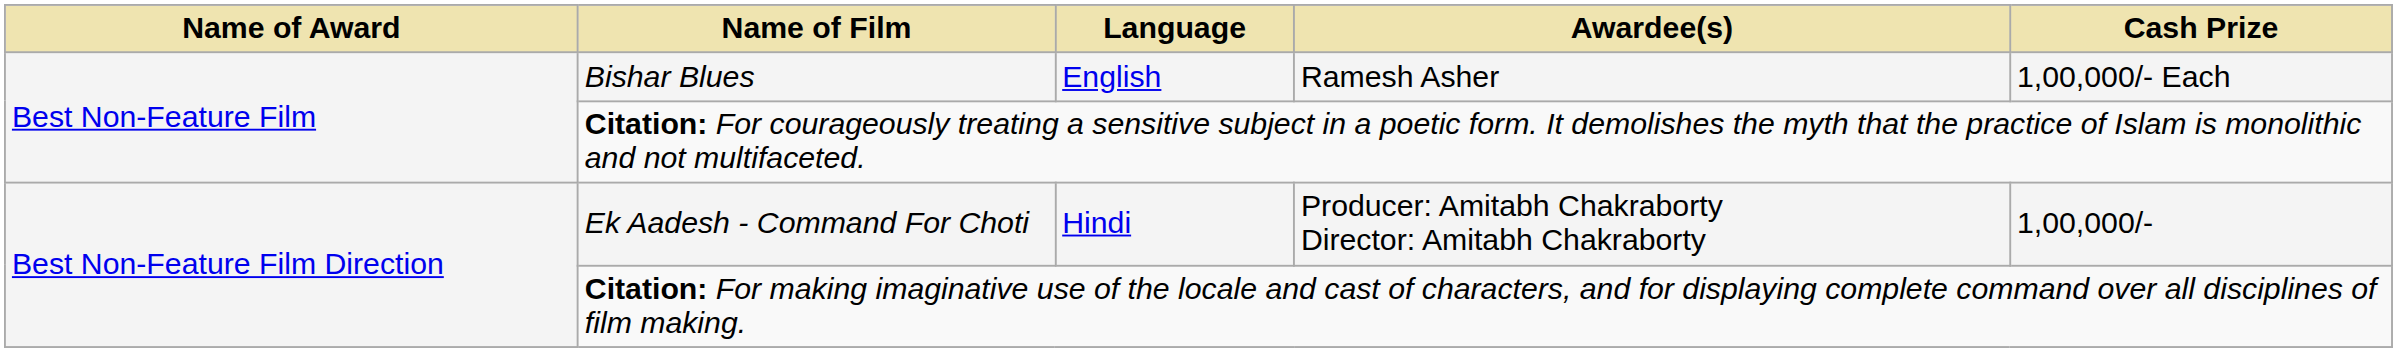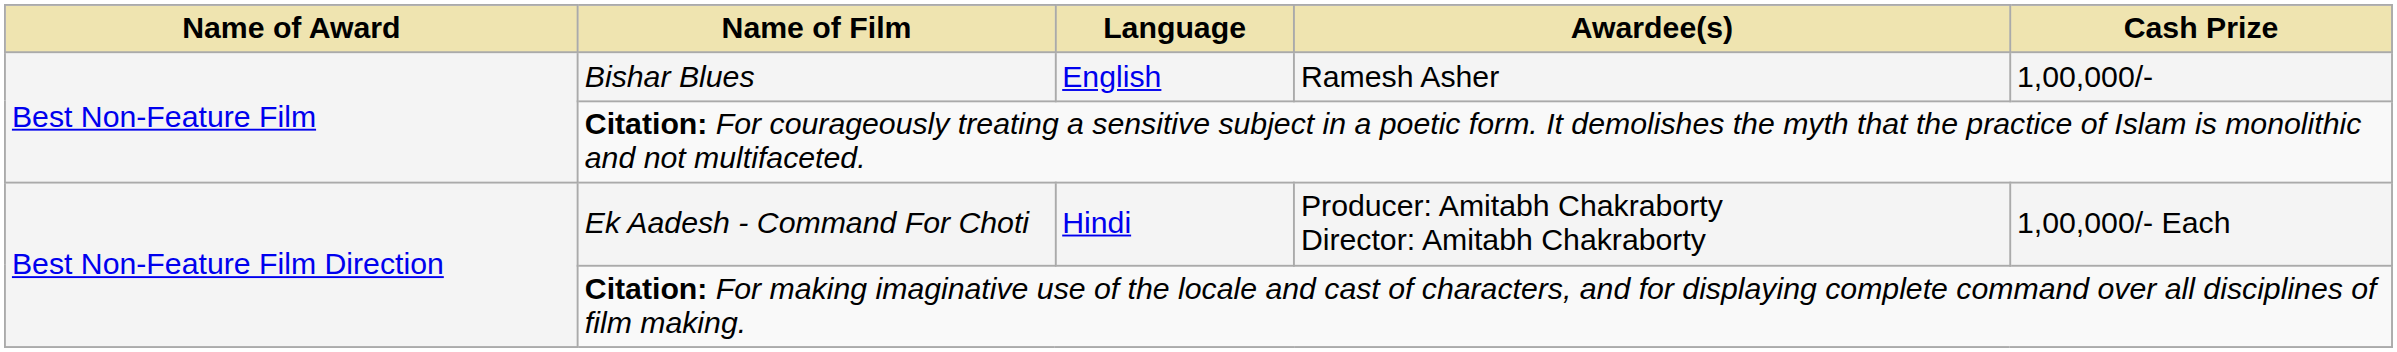 <table class="wikitable" style="width:100%;">
 <tr>
 <th style="background-color:#EFE4B0;width:24%;">Name of Award</th>
 <th style="background-color:#EFE4B0;width:20%;">Name of Film</th>
 <th style="background-color:#EFE4B0;width:10%;">Language</th>
 <th style="background-color:#EFE4B0;width:30%;">Awardee(s)</th>
 <th style="background-color:#EFE4B0;width:16%;">Cash Prize</th>
 </tr>
 <tr style="background-color:#F4F4F4">
 <td rowspan="2"><a href='#'>Best Non-Feature Film</a></td>
 <td><em>Bishar Blues</em></td>
 <td><a href='#'>English</a></td>
 <td>Ramesh Asher</td>
-<td> 1,00,000/- Each</td>
+<td> 1,00,000/-</td>
 </tr>
 <tr style="background-color:#F9F9F9">
 <td colspan="4"><strong>Citation:</strong> <em>For courageously treating a sensitive subject in a poetic form. It demolishes the myth that the practice of Islam is monolithic and not multifaceted.</em></td>
 </tr>
 <tr style="background-color:#F4F4F4">
 <td rowspan="2"><a href='#'>Best Non-Feature Film Direction</a></td>
 <td><em>Ek Aadesh - Command For Choti</em></td>
 <td><a href='#'>Hindi</a></td>
 <td>Producer: Amitabh Chakraborty<br>Director: Amitabh Chakraborty</td>
-<td> 1,00,000/-</td>
+<td> 1,00,000/- Each</td>
 </tr>
 <tr style="background-color:#F9F9F9">
 <td colspan="4"><strong>Citation:</strong> <em>For making imaginative use of the locale and cast of characters, and for displaying complete command over all disciplines of film making.</em></td>
 </tr>
 </table>
